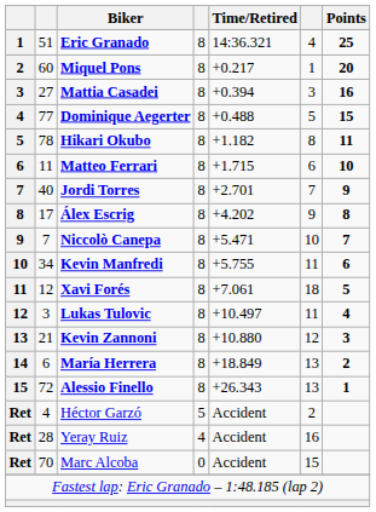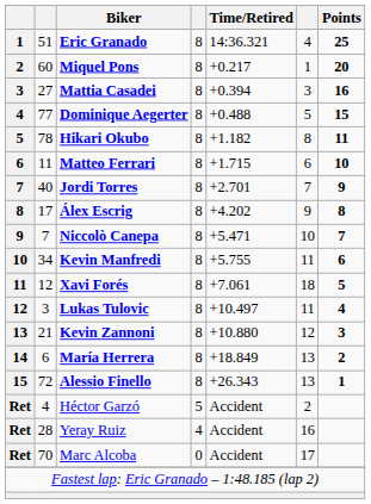 <table class="wikitable sortable" style="font-size: 85%;">
 <tr>
 <th scope="col"></th>
 <th scope="col"></th>
 <th scope="col">Biker</th>
 <th scope="col" class="unsortable"></th>
 <th scope="col" class="unsortable">Time/Retired</th>
 <th scope="col"></th>
 <th scope="col">Points</th>
 </tr>
 <tr>
 <th scope="row">1</th>
 <td align="center">51</td>
 <td> <strong><a href='#'>Eric Granado</a></strong></td>
 <td>8</td>
 <td>14:36.321</td>
 <td align="center">4</td>
 <td align="center"><strong>25</strong></td>
 </tr>
 <tr>
 <th scope="row">2</th>
 <td align="center">60</td>
 <td> <strong><a href='#'>Miquel Pons</a></strong></td>
 <td>8</td>
 <td>+0.217</td>
 <td align="center">1</td>
 <td align="center"><strong>20</strong></td>
 </tr>
 <tr>
 <th scope="row">3</th>
 <td align="center">27</td>
 <td> <strong><a href='#'>Mattia Casadei</a></strong></td>
 <td>8</td>
 <td>+0.394</td>
 <td align="center">3</td>
 <td align="center"><strong>16</strong></td>
 </tr>
 <tr>
 <th scope="row">4</th>
 <td align="center">77</td>
 <td><strong> <a href='#'>Dominique Aegerter</a></strong></td>
 <td>8</td>
 <td>+0.488</td>
 <td align="center">5</td>
 <td align="center"><strong>15</strong></td>
 </tr>
 <tr>
 <th scope="row">5</th>
 <td align="center">78</td>
 <td><strong> <a href='#'>Hikari Okubo</a></strong></td>
 <td>8</td>
 <td>+1.182</td>
 <td align="center">8</td>
 <td align="center"><strong>11</strong></td>
 </tr>
 <tr>
 <th scope="row">6</th>
 <td align="center">11</td>
 <td> <strong><a href='#'>Matteo Ferrari</a></strong></td>
 <td>8</td>
 <td>+1.715</td>
 <td align="center">6</td>
 <td align="center"><strong>10</strong></td>
 </tr>
 <tr>
 <th scope="row">7</th>
 <td align="center">40</td>
 <td> <strong><a href='#'>Jordi Torres</a></strong></td>
 <td>8</td>
 <td>+2.701</td>
 <td align="center">7</td>
 <td align="center"><strong>9</strong></td>
 </tr>
 <tr>
 <th scope="row">8</th>
 <td align="center">17</td>
 <td> <strong><a href='#'>Álex Escrig</a></strong></td>
 <td>8</td>
 <td>+4.202</td>
 <td align="center">9</td>
 <td align="center"><strong>8</strong></td>
 </tr>
 <tr>
 <th scope="row">9</th>
 <td align="center">7</td>
 <td> <strong><a href='#'>Niccolò Canepa</a></strong></td>
 <td>8</td>
 <td>+5.471</td>
 <td align="center">10</td>
 <td align="center"><strong>7</strong></td>
 </tr>
 <tr>
 <th scope="row">10</th>
 <td align="center">34</td>
 <td> <strong><a href='#'>Kevin Manfredi</a></strong></td>
 <td>8</td>
 <td>+5.755</td>
 <td align="center">11</td>
 <td align="center"><strong>6</strong></td>
 </tr>
 <tr>
 <th scope="row">11</th>
 <td align="center">12</td>
 <td> <strong><a href='#'>Xavi Forés</a></strong></td>
 <td>8</td>
 <td>+7.061</td>
 <td align="center">18</td>
 <td align="center"><strong>5</strong></td>
 </tr>
 <tr>
 <th scope="row">12</th>
 <td align="center">3</td>
 <td> <strong><a href='#'>Lukas Tulovic</a></strong></td>
 <td>8</td>
 <td>+10.497</td>
 <td align="center">11</td>
 <td align="center"><strong>4</strong></td>
 </tr>
 <tr>
 <th scope="row">13</th>
 <td align="center">21</td>
 <td> <strong><a href='#'>Kevin Zannoni</a></strong></td>
 <td>8</td>
 <td>+10.880</td>
 <td align="center">12</td>
 <td align="center"><strong>3</strong></td>
 </tr>
 <tr>
 <th scope="row">14</th>
 <td align="center">6</td>
 <td> <strong><a href='#'>María Herrera</a></strong></td>
 <td>8</td>
 <td>+18.849</td>
 <td align="center">13</td>
 <td align="center"><strong>2</strong></td>
 </tr>
 <tr>
 <th scope="row">15</th>
 <td align="center">72</td>
 <td> <strong><a href='#'>Alessio Finello</a></strong></td>
 <td>8</td>
 <td>+26.343</td>
 <td align="center">13</td>
 <td align="center"><strong>1</strong></td>
 </tr>
 <tr>
 <th scope="row">Ret</th>
 <td align="center">4</td>
 <td> <a href='#'>Héctor Garzó</a></td>
 <td>5</td>
 <td>Accident</td>
 <td align="center">2</td>
 <td></td>
 </tr>
 <tr>
 <th scope="row">Ret</th>
 <td align="center">28</td>
 <td> <a href='#'>Yeray Ruiz</a></td>
 <td>4</td>
 <td>Accident</td>
 <td align="center">16</td>
 <td></td>
 </tr>
 <tr>
 <th scope="row">Ret</th>
 <td align="center">70</td>
 <td> <a href='#'>Marc Alcoba</a></td>
 <td>0</td>
 <td>Accident</td>
-<td align="center">15</td>
+<td align="center">17</td>
 <td></td>
 </tr>
 <tr>
 </tr>
 <tr class="sortbottom">
 <td colspan="7" style="text-align:center"><em><a href='#'>Fastest lap</a>:  <a href='#'>Eric Granado</a> – 1:48.185 (lap 2)</em></td>
 </tr>
 <tr>
 <th colspan="7"></th>
 </tr>
 </table>
